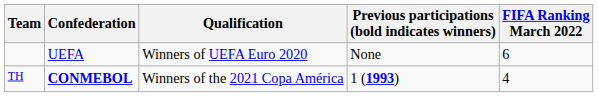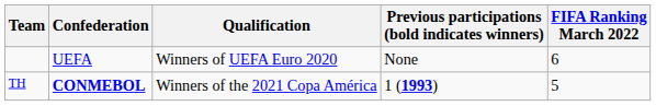 <table class="wikitable">
 <tr>
 <th>Team</th>
 <th>Confederation</th>
 <th>Qualification</th>
 <th>Previous participations<br>(bold indicates winners)</th>
 <th><a href='#'>FIFA Ranking</a><br>March 2022</th>
 </tr>
 <tr>
 <td></td>
 <td><a href='#'>UEFA</a></td>
 <td>Winners of <a href='#'>UEFA Euro 2020</a></td>
 <td>None</td>
 <td>6</td>
 </tr>
 <tr>
 <td><sup><a href='#'>TH</a></sup></td>
 <td><strong><a href='#'>CONMEBOL</a></strong></td>
 <td>Winners of the <a href='#'>2021 Copa América</a></td>
 <td>1 (<strong><a href='#'>1993</a></strong>)</td>
-<td>4</td>
+<td>5</td>
 </tr>
 </table>
